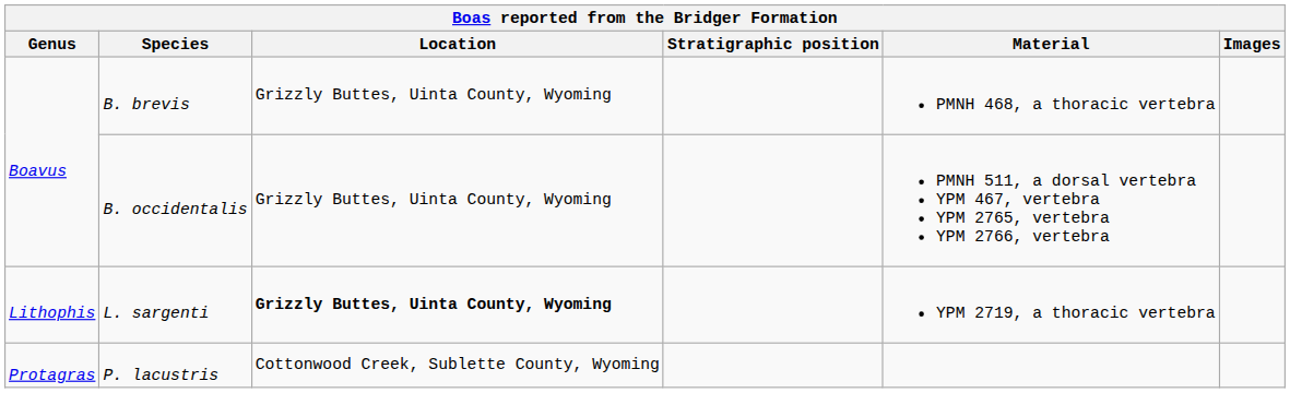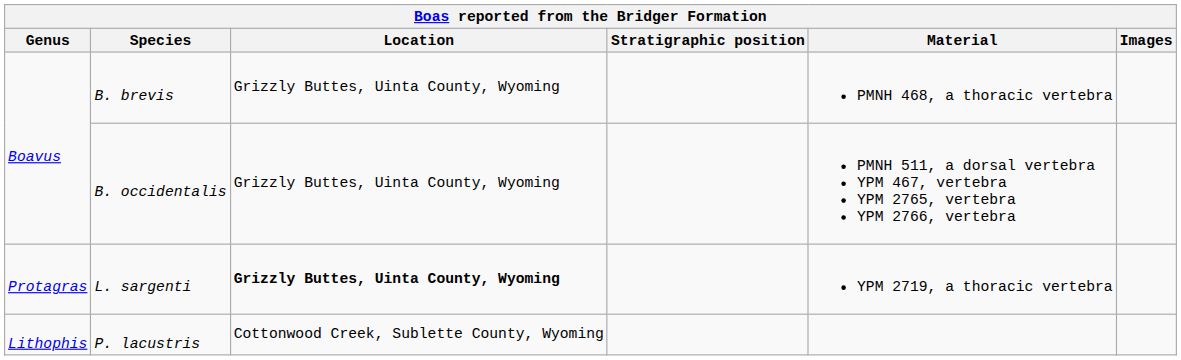 <table class="wikitable sortable mw-collapsible">
 <tr>
 <th colspan="7" style="text-align:center;"><strong><a href='#'>Boas</a> reported from the Bridger Formation</strong></th>
 </tr>
 <tr>
 <th>Genus</th>
 <th>Species</th>
 <th>Location</th>
 <th>Stratigraphic position</th>
 <th>Material</th>
 <th>Images</th>
 </tr>
 <tr>
 <td rowspan=2><br><em><a href='#'>Boavus</a></em></td>
 <td><br><em>B. brevis</em></td>
 <td>Grizzly Buttes, Uinta County, Wyoming</td>
 <td></td>
 <td><br><ul><li>PMNH 468, a thoracic vertebra</li></ul></td>
 <td></td>
 </tr>
 <tr>
 <td><br><em>B. occidentalis</em></td>
 <td>Grizzly Buttes, Uinta County, Wyoming</td>
 <td></td>
 <td><br><ul><li>PMNH 511, a dorsal vertebra</li><li>YPM 467, vertebra</li><li>YPM 2765, vertebra</li><li>YPM 2766, vertebra</li></ul></td>
 <td></td>
 </tr>
 <tr>
-<td rowspan=1><br><em><a href='#'>Lithophis</a></em></td>
+<td rowspan=1><br><em><a href='#'>Protagras</a></em></td>
 <td><br><em>L. sargenti</em></td>
 <td><strong>Grizzly Buttes, Uinta County, Wyoming</strong></td>
 <td></td>
 <td><br><ul><li>YPM 2719, a thoracic vertebra</li></ul></td>
 <td></td>
 </tr>
 <tr>
-<td rowspan=1><br><em><a href='#'>Protagras</a></em></td>
+<td rowspan=1><br><em><a href='#'>Lithophis</a></em></td>
 <td><br><em>P. lacustris</em></td>
 <td>Cottonwood Creek, Sublette County, Wyoming</td>
 <td></td>
 <td></td>
 <td></td>
 </tr>
 </table>
